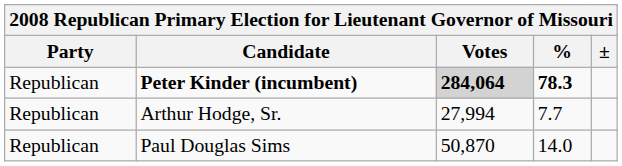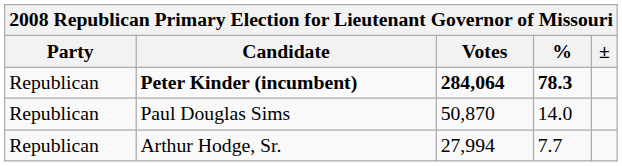 <table class="wikitable">
 <tr>
 <th colspan="5">2008 Republican Primary Election for Lieutenant Governor of Missouri</th>
 </tr>
 <tr>
 <th>Party</th>
 <th>Candidate</th>
 <th>Votes</th>
 <th>%</th>
 <th>±</th>
 </tr>
 <tr>
 <td>Republican</td>
 <td><strong>Peter Kinder (incumbent)</strong></td>
-<td style="background: lightgrey;"><strong>284,064</strong></td>
+<td><strong>284,064</strong></td>
 <td><strong>78.3</strong></td>
+<td></td>
+</tr>
+<tr>
+<td>Republican</td>
+<td>Paul Douglas Sims</td>
+<td>50,870</td>
+<td>14.0</td>
 <td></td>
 </tr>
 <tr>
 <td>Republican</td>
 <td>Arthur Hodge, Sr.</td>
 <td>27,994</td>
 <td>7.7</td>
 <td></td>
 </tr>
-<tr>
-<td>Republican</td>
-<td>Paul Douglas Sims</td>
-<td>50,870</td>
-<td>14.0</td>
-<td></td>
-</tr>
 </table>
